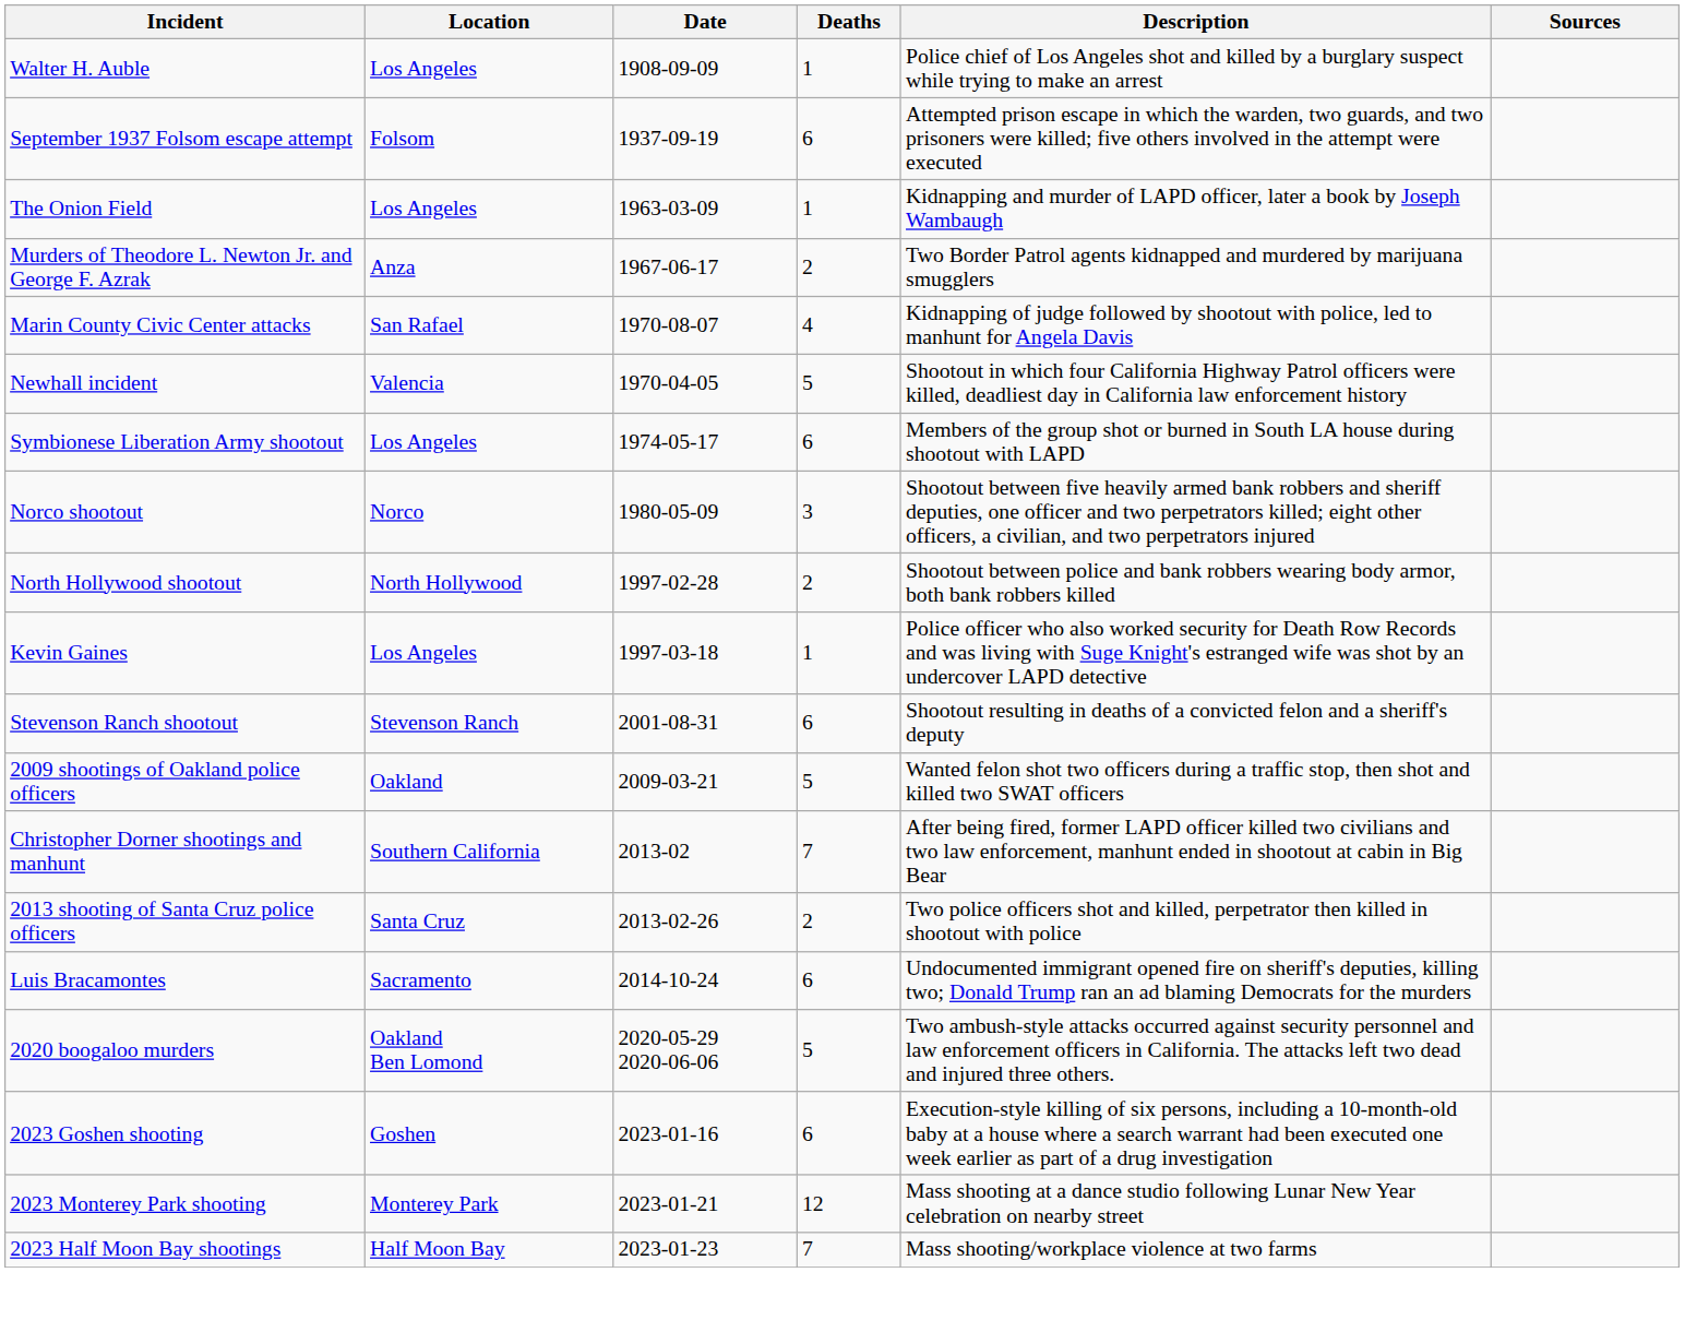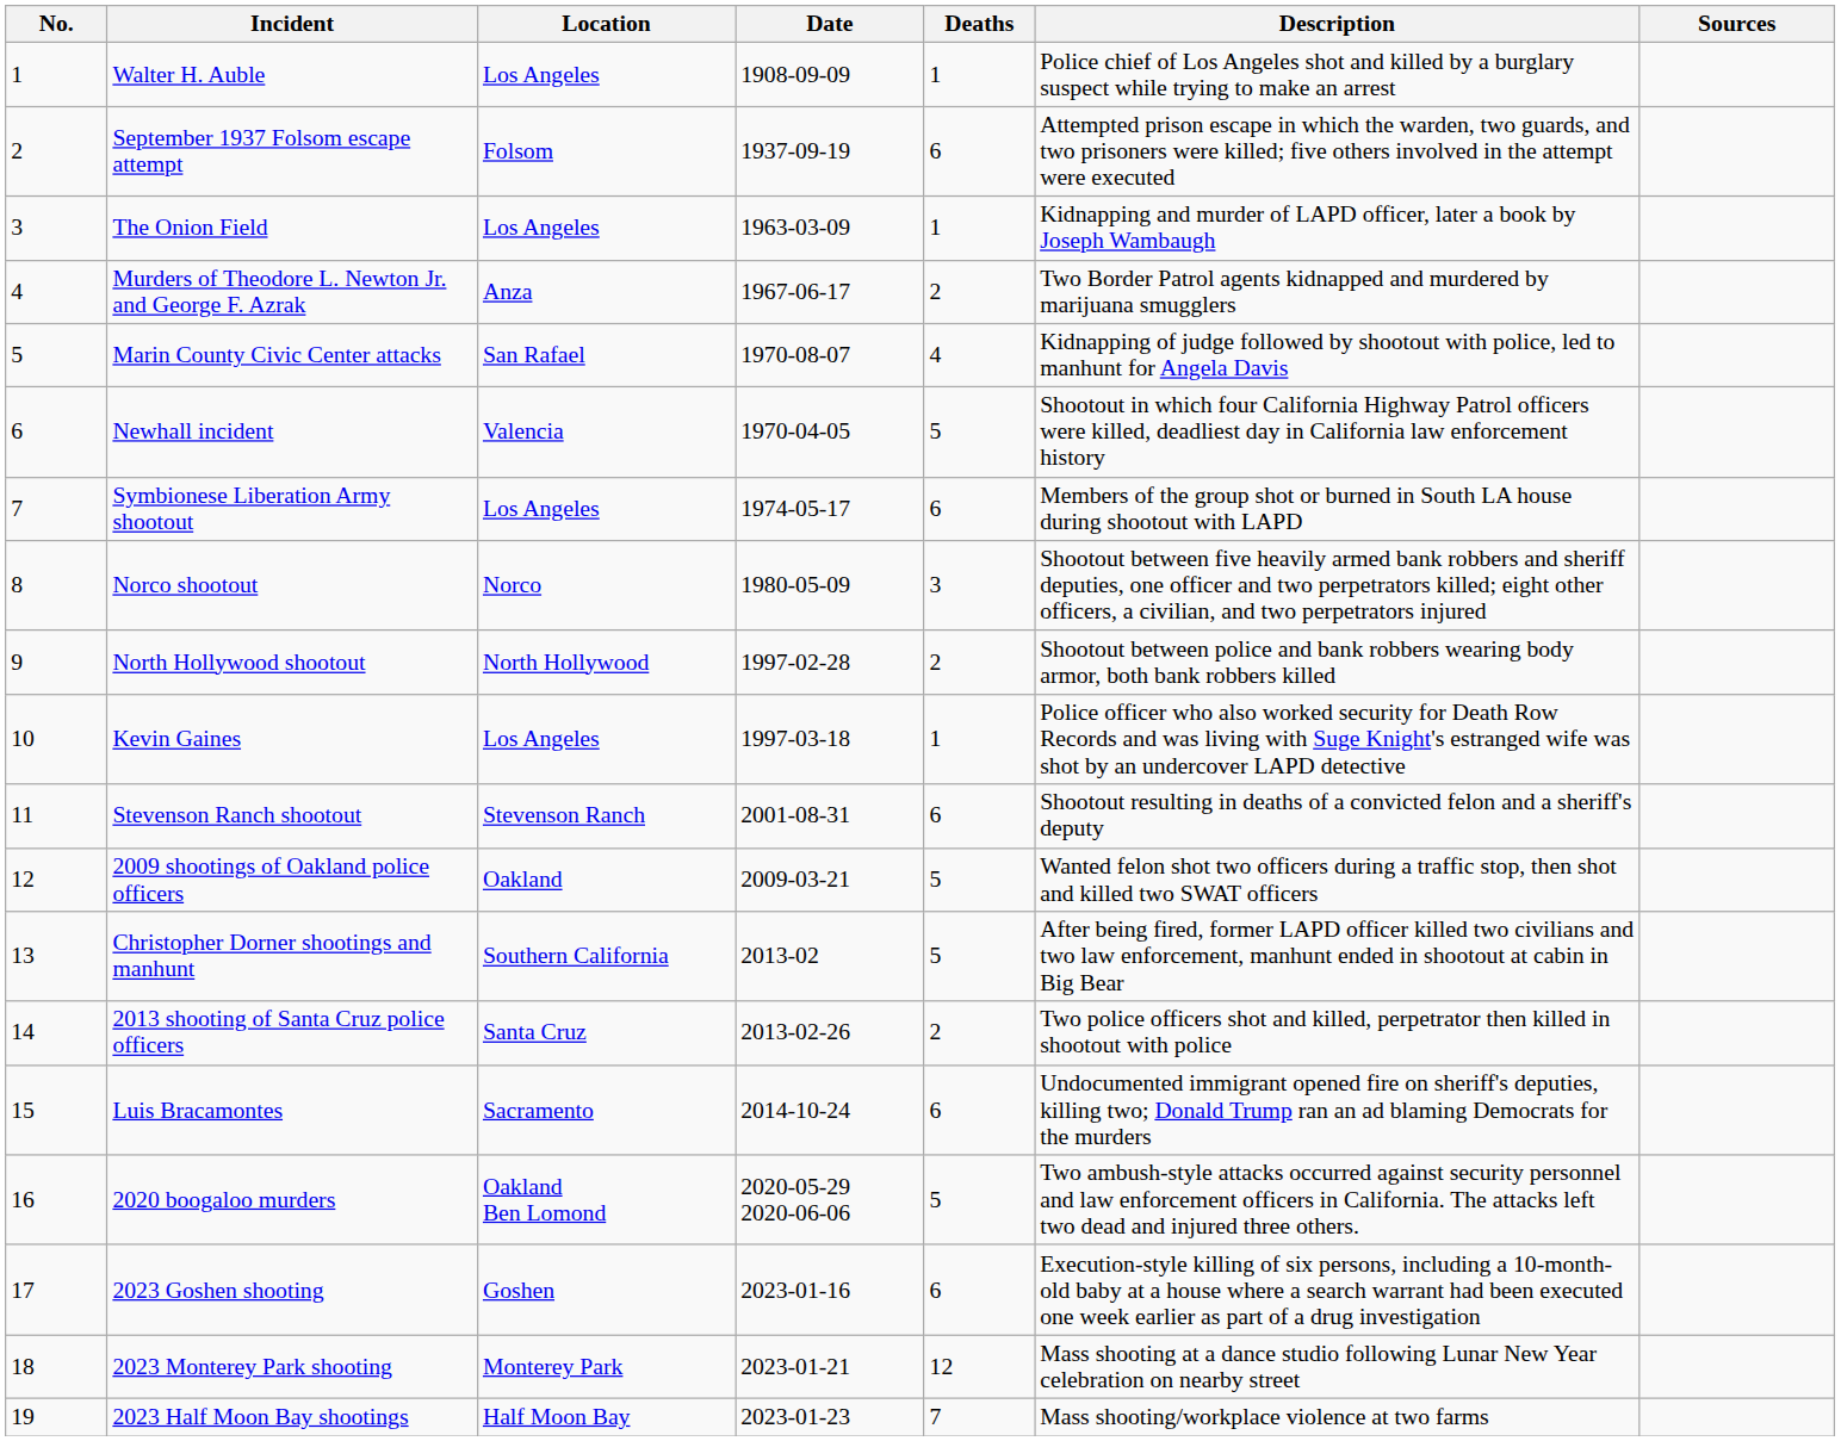 <table class="wikitable sortable">
 <tr>
+<th width="75">No.</th>
 <th width="300">Incident</th>
 <th width="200">Location</th>
 <th width="150">Date</th>
 <th width="75">Deaths</th>
 <th width="500">Description</th>
 <th width="150">Sources</th>
 </tr>
 <tr>
+<td>1</td>
 <td><a href='#'>Walter H. Auble</a></td>
 <td><a href='#'>Los Angeles</a></td>
 <td>1908-09-09</td>
 <td>1</td>
 <td>Police chief of Los Angeles shot and killed by a burglary suspect while trying to make an arrest</td>
 <td></td>
 </tr>
 <tr>
+<td>2</td>
 <td><a href='#'>September 1937 Folsom escape attempt</a></td>
 <td><a href='#'>Folsom</a></td>
 <td>1937-09-19</td>
 <td>6</td>
 <td>Attempted prison escape in which the warden, two guards, and two prisoners were killed; five others involved in the attempt were executed</td>
 <td></td>
 </tr>
 <tr>
+<td>3</td>
 <td><a href='#'>The Onion Field</a></td>
 <td><a href='#'>Los Angeles</a></td>
 <td>1963-03-09</td>
 <td>1</td>
 <td>Kidnapping and murder of LAPD officer, later a book by <a href='#'>Joseph Wambaugh</a></td>
 <td></td>
 </tr>
 <tr>
+<td>4</td>
 <td><a href='#'>Murders of Theodore L. Newton Jr. and George F. Azrak</a></td>
 <td><a href='#'>Anza</a></td>
 <td>1967-06-17</td>
 <td>2</td>
 <td>Two Border Patrol agents kidnapped and murdered by marijuana smugglers</td>
 <td></td>
 </tr>
 <tr>
+<td>5</td>
 <td><a href='#'>Marin County Civic Center attacks</a></td>
 <td><a href='#'>San Rafael</a></td>
 <td>1970-08-07</td>
 <td>4</td>
 <td>Kidnapping of judge followed by shootout with police, led to manhunt for <a href='#'>Angela Davis</a></td>
 <td></td>
 </tr>
 <tr>
+<td>6</td>
 <td><a href='#'>Newhall incident</a></td>
 <td><a href='#'>Valencia</a></td>
 <td>1970-04-05</td>
 <td>5</td>
 <td>Shootout in which four California Highway Patrol officers were killed, deadliest day in California law enforcement history</td>
 <td></td>
 </tr>
 <tr>
+<td>7</td>
 <td><a href='#'>Symbionese Liberation Army shootout</a></td>
 <td><a href='#'>Los Angeles</a></td>
 <td>1974-05-17</td>
 <td>6</td>
 <td>Members of the group shot or burned in South LA house during shootout with LAPD</td>
 <td></td>
 </tr>
 <tr>
+<td>8</td>
 <td><a href='#'>Norco shootout</a></td>
 <td><a href='#'>Norco</a></td>
 <td>1980-05-09</td>
 <td>3</td>
 <td>Shootout between five heavily armed bank robbers and sheriff deputies, one officer and two perpetrators killed; eight other officers, a civilian, and two perpetrators injured</td>
 <td></td>
 </tr>
 <tr>
+<td>9</td>
 <td><a href='#'>North Hollywood shootout</a></td>
 <td><a href='#'>North Hollywood</a></td>
 <td>1997-02-28</td>
 <td>2</td>
 <td>Shootout between police and bank robbers wearing body armor, both bank robbers killed</td>
 <td></td>
 </tr>
 <tr>
+<td>10</td>
 <td><a href='#'>Kevin Gaines</a></td>
 <td><a href='#'>Los Angeles</a></td>
 <td>1997-03-18</td>
 <td>1</td>
 <td>Police officer who also worked security for Death Row Records and was living with <a href='#'>Suge Knight</a>'s estranged wife was shot by an undercover LAPD detective</td>
 <td></td>
 </tr>
 <tr>
+<td>11</td>
 <td><a href='#'>Stevenson Ranch shootout</a></td>
 <td><a href='#'>Stevenson Ranch</a></td>
 <td>2001-08-31</td>
 <td>6</td>
 <td>Shootout resulting in deaths of a convicted felon and a sheriff's deputy</td>
 <td></td>
 </tr>
 <tr>
+<td>12</td>
 <td><a href='#'>2009 shootings of Oakland police officers</a></td>
 <td><a href='#'>Oakland</a></td>
 <td>2009-03-21</td>
 <td>5</td>
 <td>Wanted felon shot two officers during a traffic stop, then shot and killed two SWAT officers</td>
 <td></td>
 </tr>
 <tr>
+<td>13</td>
 <td><a href='#'>Christopher Dorner shootings and manhunt</a></td>
 <td><a href='#'>Southern California</a></td>
 <td>2013-02</td>
-<td>7</td>
+<td>5</td>
 <td>After being fired, former LAPD officer killed two civilians and two law enforcement, manhunt ended in shootout at cabin in Big Bear</td>
 <td></td>
 </tr>
 <tr>
+<td>14</td>
 <td><a href='#'>2013 shooting of Santa Cruz police officers</a></td>
 <td><a href='#'>Santa Cruz</a></td>
 <td>2013-02-26</td>
 <td>2</td>
 <td>Two police officers shot and killed, perpetrator then killed in shootout with police</td>
 <td></td>
 </tr>
 <tr>
+<td>15</td>
 <td><a href='#'>Luis Bracamontes</a></td>
 <td><a href='#'>Sacramento</a></td>
 <td>2014-10-24</td>
 <td>6</td>
 <td>Undocumented immigrant opened fire on sheriff's deputies, killing two; <a href='#'>Donald Trump</a> ran an ad blaming Democrats for the murders</td>
 <td></td>
 </tr>
 <tr>
+<td>16</td>
 <td><a href='#'>2020 boogaloo murders</a></td>
 <td><a href='#'>Oakland</a><br><a href='#'>Ben Lomond</a></td>
 <td>2020-05-29<br>2020-06-06</td>
 <td>5</td>
 <td>Two ambush-style attacks occurred against security personnel and law enforcement officers in California. The attacks left two dead and injured three others.</td>
 <td></td>
 </tr>
 <tr>
+<td>17</td>
 <td><a href='#'>2023 Goshen shooting</a></td>
 <td><a href='#'>Goshen</a></td>
 <td>2023-01-16</td>
 <td>6</td>
 <td>Execution-style killing of six persons, including a 10-month-old baby at a house where a search warrant had been executed one week earlier as part of a drug investigation</td>
 <td></td>
 </tr>
 <tr>
+<td>18</td>
 <td><a href='#'>2023 Monterey Park shooting</a></td>
 <td><a href='#'>Monterey Park</a></td>
 <td>2023-01-21</td>
 <td>12</td>
 <td>Mass shooting at a dance studio following Lunar New Year celebration on nearby street</td>
 <td></td>
 </tr>
 <tr>
+<td>19</td>
 <td><a href='#'>2023 Half Moon Bay shootings</a></td>
 <td><a href='#'>Half Moon Bay</a></td>
 <td>2023-01-23</td>
 <td>7</td>
 <td>Mass shooting/workplace violence at two farms</td>
 <td></td>
 </tr>
 </table>
